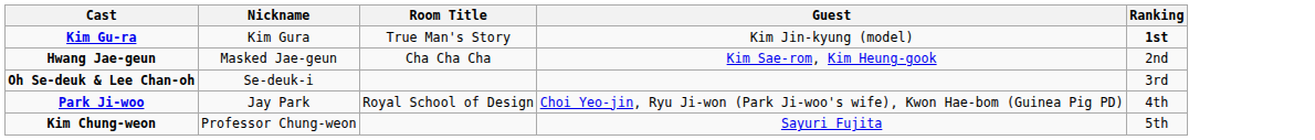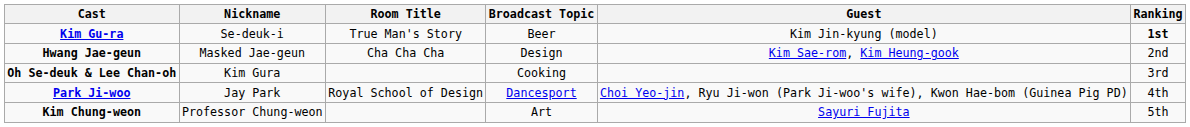 <table class="wikitable" style="font-size:90%;">
 <tr>
 <th>Cast</th>
 <th>Nickname</th>
 <th>Room Title</th>
+<th>Broadcast Topic</th>
 <th>Guest</th>
 <th>Ranking</th>
 </tr>
 <tr align="center">
 <td><strong><a href='#'>Kim Gu-ra</a></strong></td>
-<td>Kim Gura</td>
+<td>Se-deuk-i</td>
 <td>True Man's Story</td>
+<td>Beer</td>
 <td>Kim Jin-kyung (model)</td>
 <td><strong>1st</strong></td>
 </tr>
 <tr align="center">
 <td><strong>Hwang Jae-geun</strong></td>
 <td>Masked Jae-geun</td>
 <td>Cha Cha Cha</td>
+<td>Design</td>
 <td><a href='#'>Kim Sae-rom</a>, <a href='#'>Kim Heung-gook</a></td>
 <td>2nd</td>
 </tr>
 <tr align="center">
 <td><strong>Oh Se-deuk & Lee Chan-oh</strong></td>
-<td>Se-deuk-i</td>
+<td>Kim Gura</td>
 <td></td>
+<td>Cooking</td>
 <td></td>
 <td>3rd</td>
 </tr>
 <tr align="center">
 <td><strong><a href='#'>Park Ji-woo</a></strong></td>
 <td>Jay Park</td>
 <td>Royal School of Design</td>
+<td><a href='#'>Dancesport</a></td>
 <td><a href='#'>Choi Yeo-jin</a>, Ryu Ji-won (Park Ji-woo's wife), Kwon Hae-bom (Guinea Pig PD)</td>
 <td>4th</td>
 </tr>
 <tr align="center">
 <td><strong>Kim Chung-weon</strong></td>
 <td>Professor Chung-weon</td>
 <td></td>
+<td>Art</td>
 <td><a href='#'>Sayuri Fujita</a></td>
 <td>5th</td>
 </tr>
 </table>
